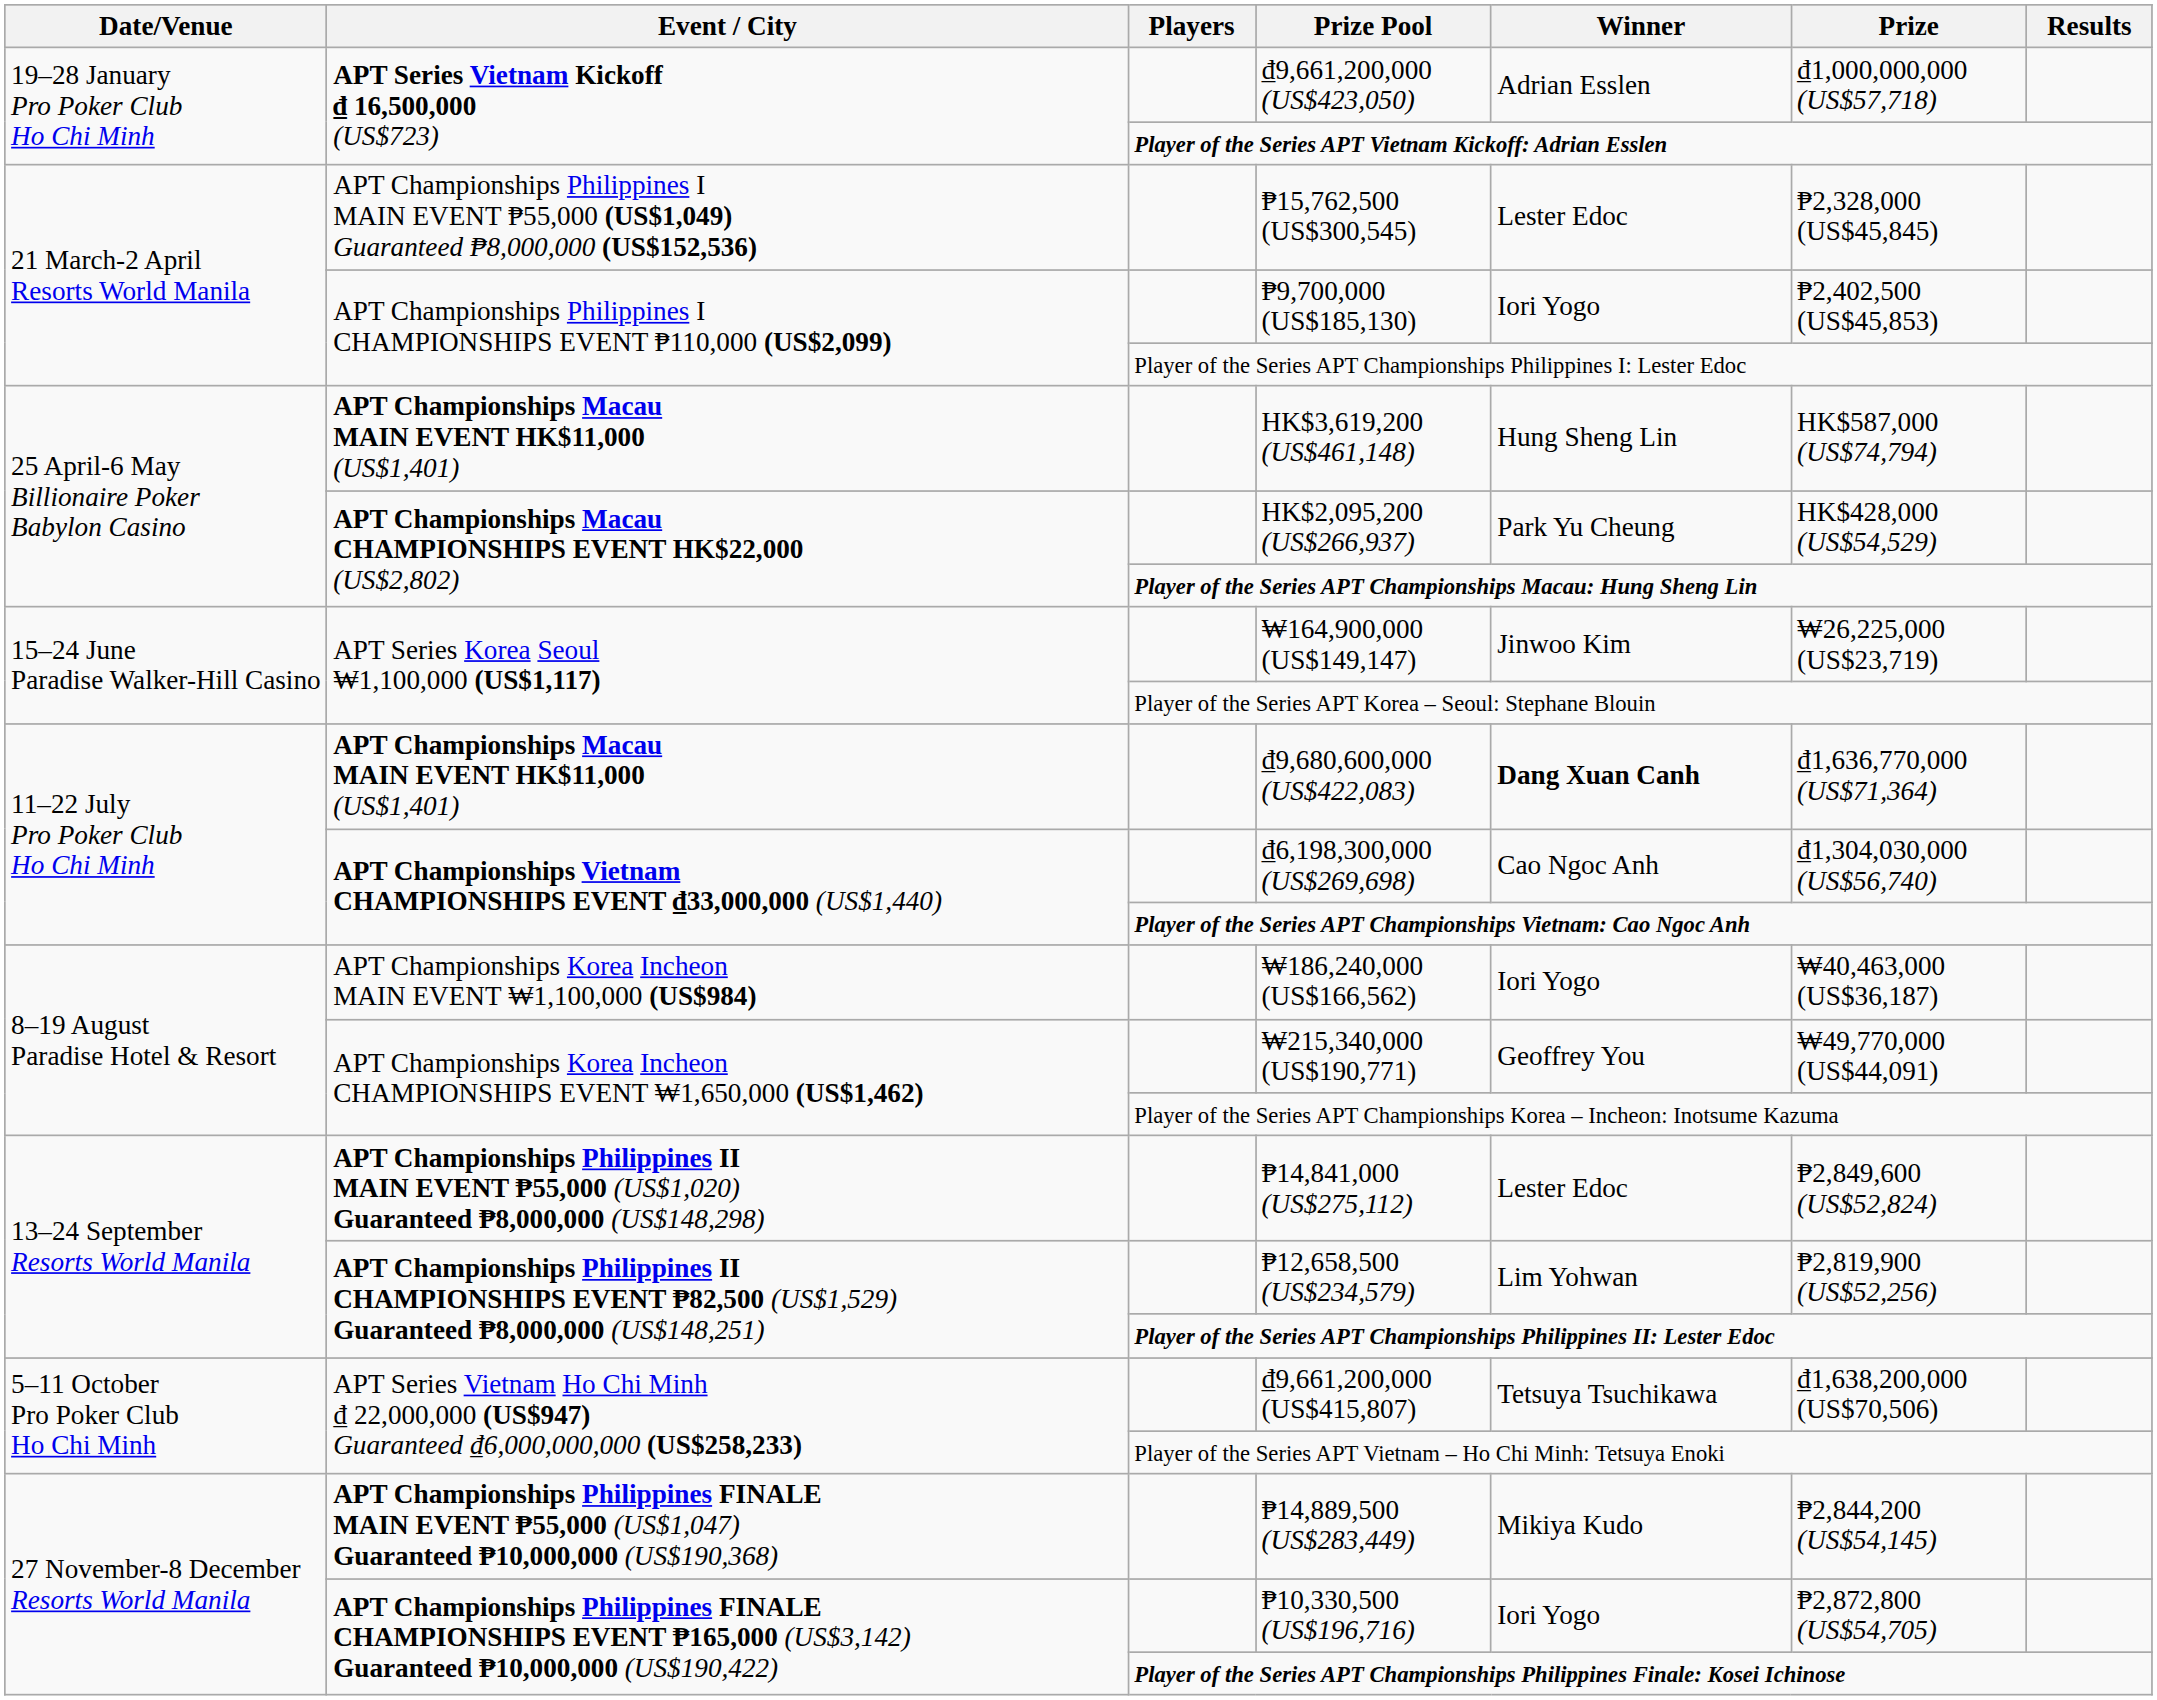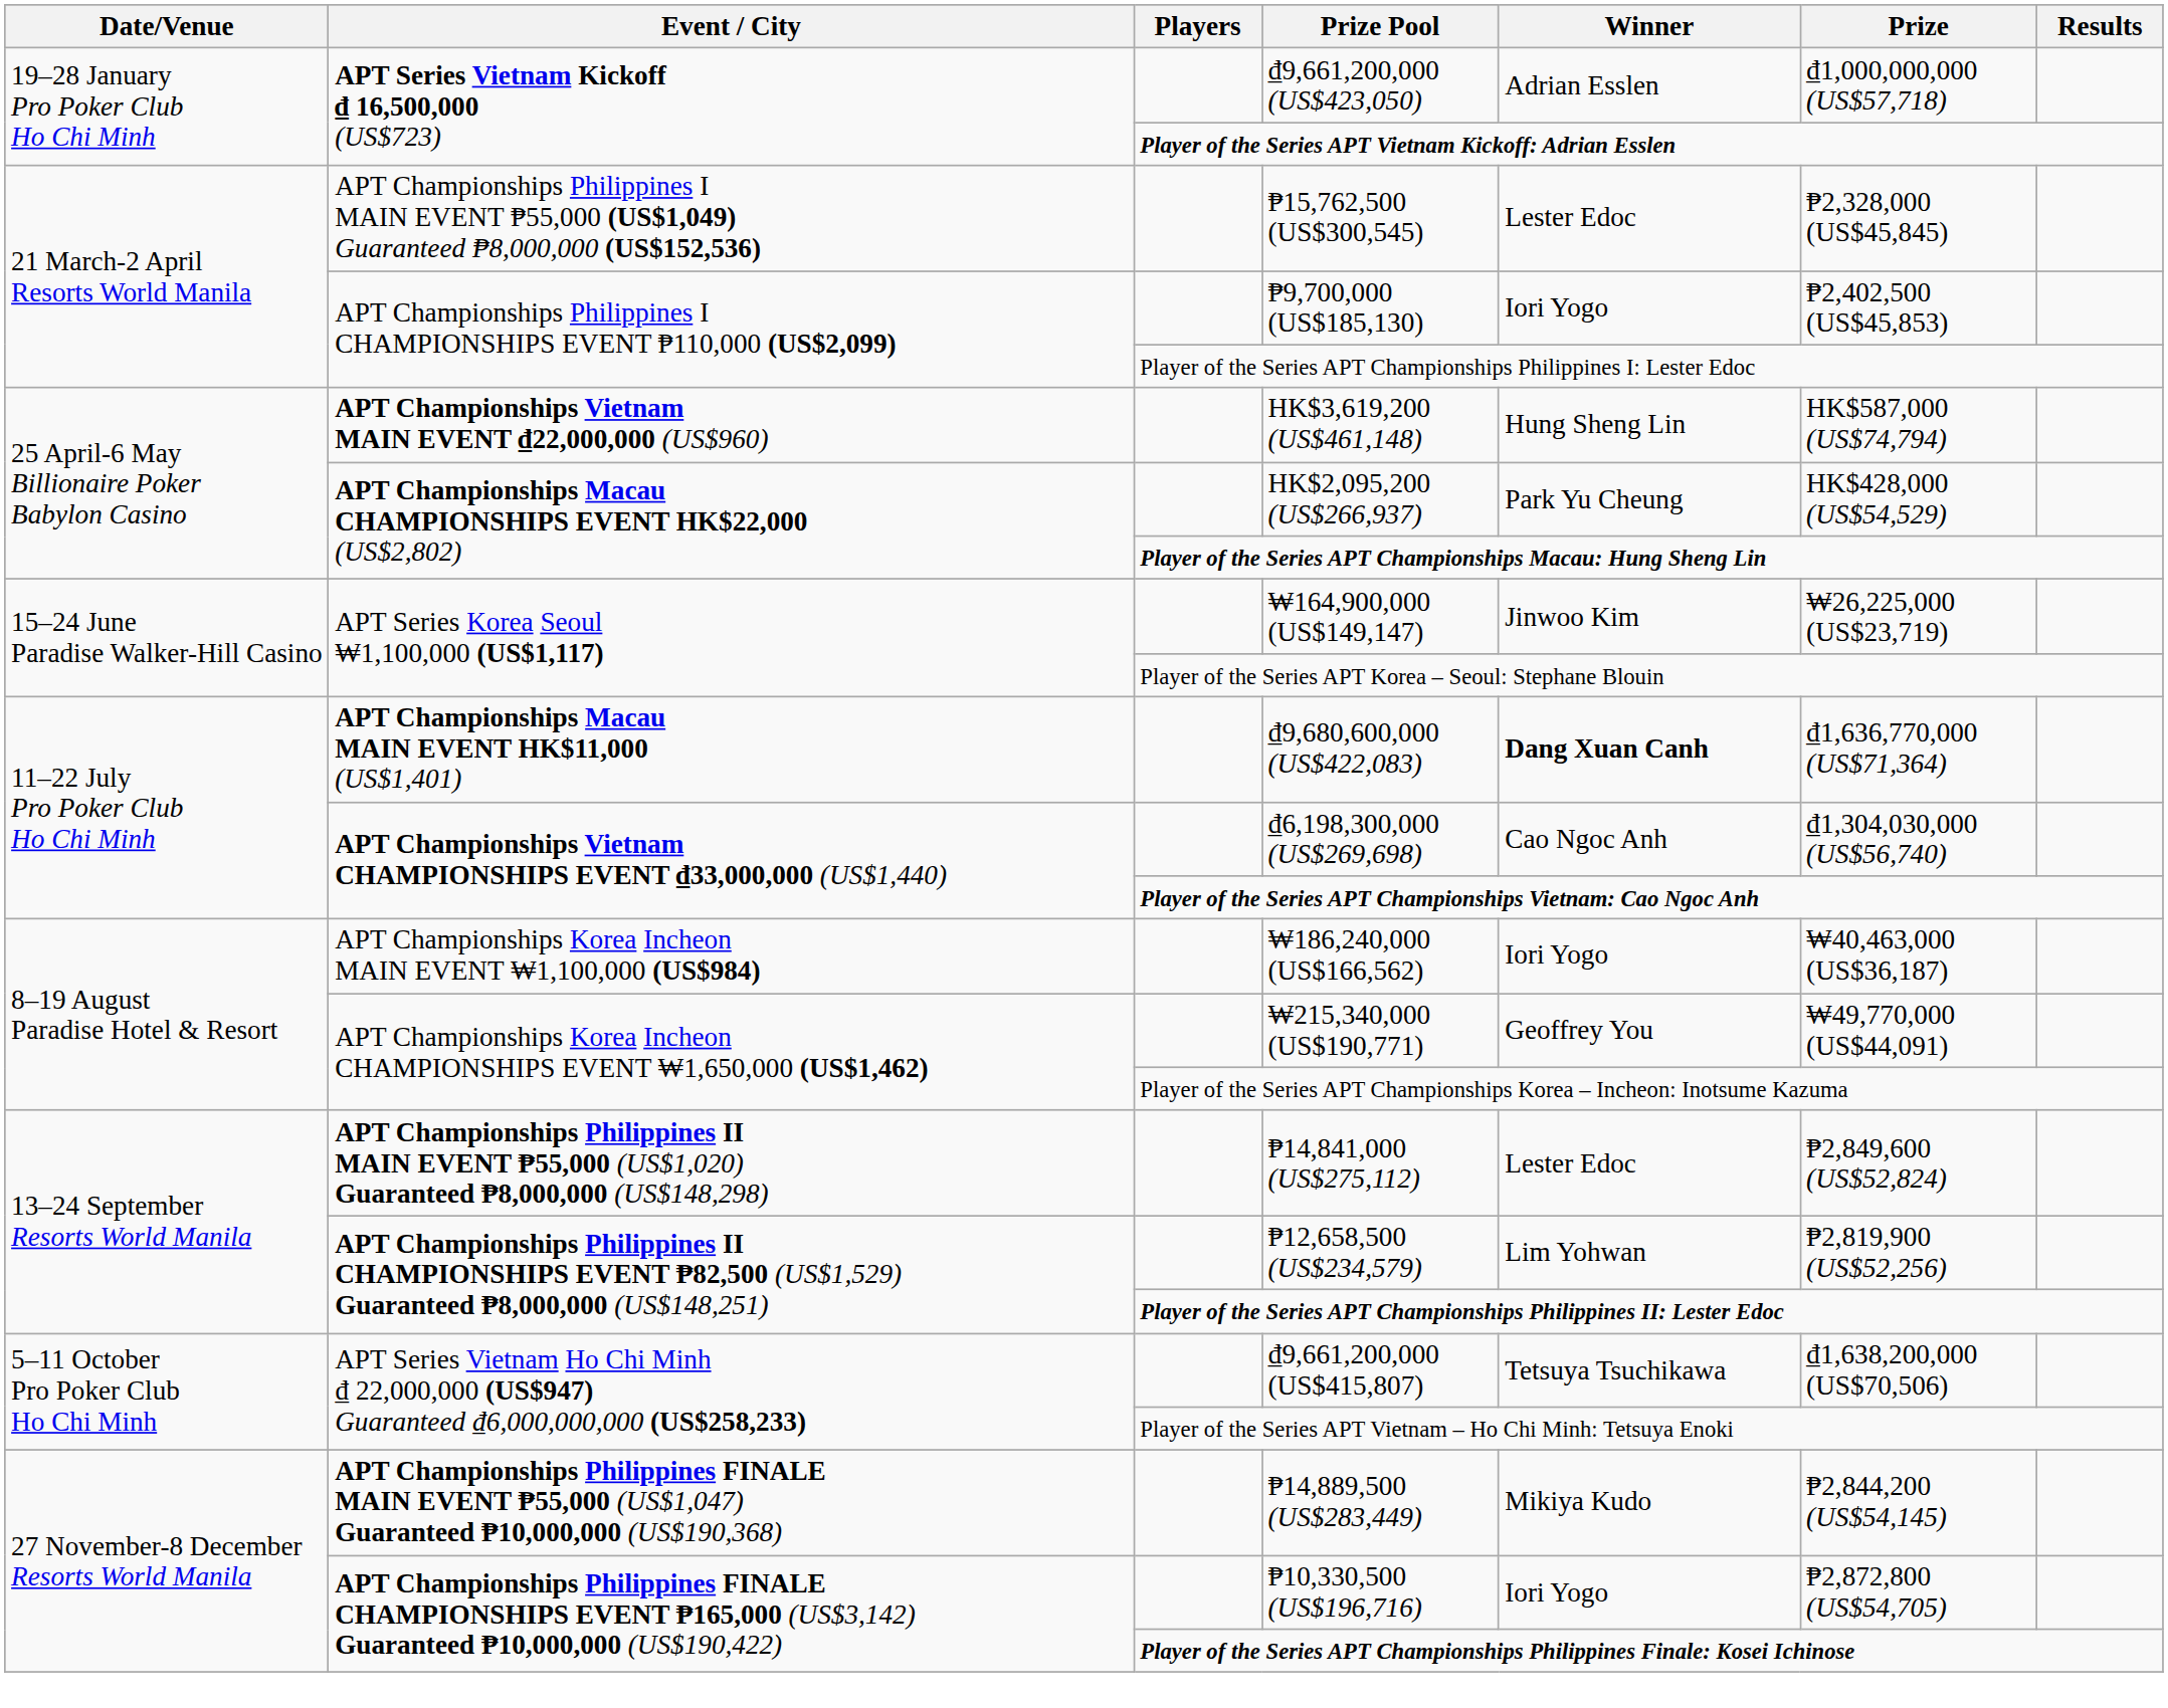 <table class="wikitable" width="100%">
 <tr>
 <th width="15%">Date/Venue</th>
 <th !width="20%">Event / City</th>
 <th !width="11%">Players</th>
 <th !width="12%">Prize Pool</th>
 <th !width="16%">Winner</th>
 <th !width="12%">Prize</th>
 <th !width="14%">Results</th>
 </tr>
 <tr>
 <td rowspan="2">19–28 January<br><em>Pro Poker Club<br><a href='#'>Ho Chi Minh</a></em></td>
 <td rowspan="2"> <strong>APT Series <a href='#'>Vietnam</a> Kickoff<br>₫ 16,500,000</strong><br><em>(US$723)</em></td>
 <td></td>
 <td>₫9,661,200,000<br><em>(US$423,050)</em></td>
 <td> Adrian Esslen</td>
 <td>₫1,000,000,000<br><em>(US$57,718)</em></td>
 <td></td>
 </tr>
 <tr>
 <td colspan="5"><small><strong><em>Player of the Series<strong> APT Vietnam Kickoff:  Adrian Esslen<em></small></td>
 </tr>
 <tr>
 <td rowspan="3">21 March-2 April<br></em><a href='#'>Resorts World Manila</a><em></td>
 <td> </strong>APT Championships <a href='#'>Philippines</a> I<br>MAIN EVENT ₱55,000<strong> </em>(US$1,049)<em><br></strong>Guaranteed ₱8,000,000<strong> </em>(US$152,536)<em></td>
 <td></td>
 <td>₱15,762,500<br></em>(US$300,545)<em></td>
 <td> Lester Edoc</td>
 <td>₱2,328,000<br></em>(US$45,845)<em></td>
 <td></td>
 </tr>
 <tr>
 <td rowspan="2"> </strong>APT Championships <a href='#'>Philippines</a> I<br>CHAMPIONSHIPS EVENT ₱110,000<strong> </em>(US$2,099)<em></td>
 <td></td>
 <td>₱9,700,000<br></em>(US$185,130)<em></td>
 <td> Iori Yogo</td>
 <td>₱2,402,500<br></em>(US$45,853)<em></td>
 <td></td>
 </tr>
 <tr>
 <td colspan="5"><small></em></strong>Player of the Series</strong> APT Championships Philippines I:  Lester Edoc</em></small></td>
 </tr>
 <tr>
 <td rowspan="3">25 April-6 May<br><em>Billionaire Poker<br>Babylon Casino</em></td>
-<td> <strong>APT Championships <a href='#'>Macau</a><br>MAIN EVENT HK$11,000</strong><br><em>(US$1,401)</em></td>
+<td> <strong>APT Championships <a href='#'>Vietnam</a><br>MAIN EVENT ₫22,000,000</strong> <em>(US$960)</em></td>
 <td></td>
 <td>HK$3,619,200<br><em>(US$461,148)</em></td>
 <td> Hung Sheng Lin</td>
 <td>HK$587,000<br><em>(US$74,794)</em></td>
 <td></td>
 </tr>
 <tr>
 <td rowspan="2"> <strong>APT Championships <a href='#'>Macau</a><br>CHAMPIONSHIPS EVENT HK$22,000</strong><br><em>(US$2,802)</em></td>
 <td></td>
 <td>HK$2,095,200<br><em>(US$266,937)</em></td>
 <td> Park Yu Cheung</td>
 <td>HK$428,000<br><em>(US$54,529)</em></td>
 <td></td>
 </tr>
 <tr>
 <td colspan="5"><small><strong><em>Player of the Series<strong> APT Championships Macau:  Hung Sheng Lin<em></small></td>
 </tr>
 <tr>
 <td rowspan="2">15–24 June<br></em>Paradise Walker-Hill Casino<em></td>
 <td rowspan="2"> </strong>APT Series <a href='#'>Korea</a> <a href='#'>Seoul</a><br>₩1,100,000<strong> </em>(US$1,117)<em></td>
 <td></td>
 <td>₩164,900,000<br></em>(US$149,147)<em></td>
 <td> Jinwoo Kim</td>
 <td>₩26,225,000<br></em>(US$23,719)<em></td>
 <td></td>
 </tr>
 <tr>
 <td colspan="5"><small></em></strong>Player of the Series</strong> APT Korea – Seoul:  Stephane Blouin</em></small></td>
 </tr>
 <tr>
 <td rowspan="3">11–22 July<br><em>Pro Poker Club<br><a href='#'>Ho Chi Minh</a></em></td>
 <td> <strong>APT Championships <a href='#'>Macau</a><br>MAIN EVENT HK$11,000</strong><br><em>(US$1,401)</em></td>
 <td></td>
 <td>₫9,680,600,000<br><em>(US$422,083)</em></td>
 <td><strong> Dang Xuan Canh</strong></td>
 <td>₫1,636,770,000<br><em>(US$71,364)</em></td>
 <td></td>
 </tr>
 <tr>
 <td rowspan="2"> <strong>APT Championships <a href='#'>Vietnam</a><br>CHAMPIONSHIPS EVENT ₫33,000,000</strong> <em>(US$1,440)</em></td>
 <td></td>
 <td>₫6,198,300,000<br><em>(US$269,698)</em></td>
 <td> Cao Ngoc Anh</td>
 <td>₫1,304,030,000<br><em>(US$56,740)</em></td>
 <td></td>
 </tr>
 <tr>
 <td colspan="5"><small><strong><em>Player of the Series<strong> APT Championships Vietnam:  Cao Ngoc Anh<em></small></td>
 </tr>
 <tr>
 <td rowspan="3">8–19 August<br></em>Paradise Hotel & Resort<em></td>
 <td> </strong>APT Championships <a href='#'>Korea</a> <a href='#'>Incheon</a><br>MAIN EVENT ₩1,100,000<strong> </em>(US$984)<em></td>
 <td></td>
 <td>₩186,240,000<br></em>(US$166,562)<em></td>
 <td> Iori Yogo</td>
 <td>₩40,463,000<br></em>(US$36,187)<em></td>
 <td></td>
 </tr>
 <tr>
 <td rowspan="2"> </strong>APT Championships <a href='#'>Korea</a> <a href='#'>Incheon</a><br>CHAMPIONSHIPS EVENT ₩1,650,000<strong> </em>(US$1,462)<em></td>
 <td></td>
 <td>₩215,340,000<br></em>(US$190,771)<em></td>
 <td> Geoffrey You</td>
 <td>₩49,770,000<br></em>(US$44,091)<em></td>
 <td></td>
 </tr>
 <tr>
 <td colspan="5"><small></em></strong>Player of the Series</strong> APT Championships Korea – Incheon:  Inotsume Kazuma</em></small></td>
 </tr>
 <tr>
 <td rowspan="3">13–24 September<br><em><a href='#'>Resorts World Manila</a></em></td>
 <td> <strong>APT Championships <a href='#'>Philippines</a> II<br>MAIN EVENT ₱55,000</strong> <em>(US$1,020)</em><br><strong>Guaranteed ₱8,000,000</strong> <em>(US$148,298)</em></td>
 <td></td>
 <td>₱14,841,000<br><em>(US$275,112)</em></td>
 <td> Lester Edoc</td>
 <td>₱2,849,600<br><em>(US$52,824)</em></td>
 <td></td>
 </tr>
 <tr>
 <td rowspan="2"> <strong>APT Championships <a href='#'>Philippines</a> II<br>CHAMPIONSHIPS EVENT ₱82,500</strong> <em>(US$1,529)</em><br><strong>Guaranteed ₱8,000,000</strong> <em>(US$148,251)</em></td>
 <td></td>
 <td>₱12,658,500<br><em>(US$234,579)</em></td>
 <td> Lim Yohwan</td>
 <td>₱2,819,900<br><em>(US$52,256)</em></td>
 <td></td>
 </tr>
 <tr>
 <td colspan="5"><small><strong><em>Player of the Series<strong> APT Championships Philippines II:  Lester Edoc<em></small></td>
 </tr>
 <tr>
 <td rowspan="2">5–11 October<br></em>Pro Poker Club<br><a href='#'>Ho Chi Minh</a><em></td>
 <td rowspan="2"> </strong>APT Series <a href='#'>Vietnam</a> <a href='#'>Ho Chi Minh</a><br>₫ 22,000,000<strong> </em>(US$947)<em><br></strong>Guaranteed ₫6,000,000,000<strong> </em>(US$258,233)<em></td>
 <td></td>
 <td>₫9,661,200,000<br></em>(US$415,807)<em></td>
 <td> Tetsuya Tsuchikawa</td>
 <td>₫1,638,200,000<br></em>(US$70,506)<em></td>
 <td></td>
 </tr>
 <tr>
 <td colspan="5"><small></em></strong>Player of the Series</strong> APT Vietnam – Ho Chi Minh:  Tetsuya Enoki</em></small></td>
 </tr>
 <tr>
 <td rowspan="3">27 November-8 December<br><em><a href='#'>Resorts World Manila</a></em></td>
 <td> <strong>APT Championships <a href='#'>Philippines</a> FINALE<br>MAIN EVENT ₱55,000</strong> <em>(US$1,047)</em><br><strong>Guaranteed ₱10,000,000</strong> <em>(US$190,368)</em></td>
 <td></td>
 <td>₱14,889,500<br><em>(US$283,449)</em></td>
 <td> Mikiya Kudo</td>
 <td>₱2,844,200<br><em>(US$54,145)</em></td>
 <td></td>
 </tr>
 <tr>
 <td rowspan="2"> <strong>APT Championships <a href='#'>Philippines</a> FINALE<br>CHAMPIONSHIPS EVENT ₱165,000</strong> <em>(US$3,142)</em><br><strong>Guaranteed ₱10,000,000</strong> <em>(US$190,422)</em></td>
 <td></td>
 <td>₱10,330,500<br><em>(US$196,716)</em></td>
 <td> Iori Yogo</td>
 <td>₱2,872,800<br><em>(US$54,705)</em></td>
 <td></td>
 </tr>
 <tr>
 <td colspan="5"><small><strong><em>Player of the Series<strong> APT Championships Philippines Finale:  Kosei Ichinose<em></small></td>
 </tr>
 </table>
